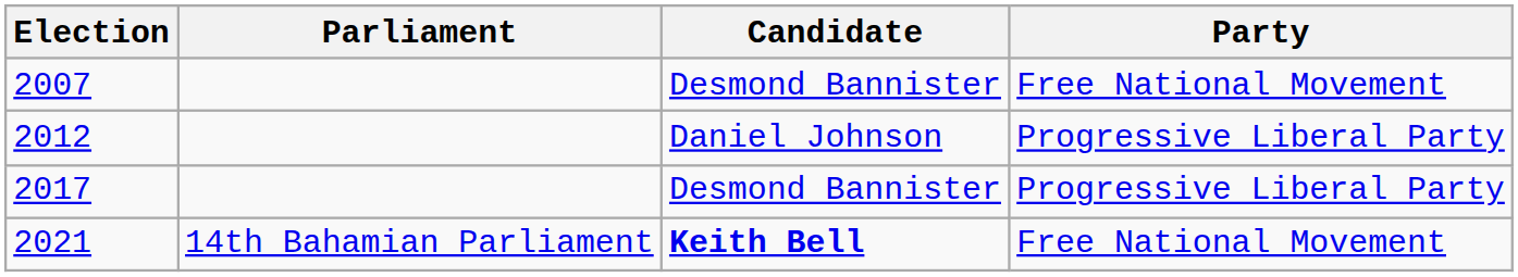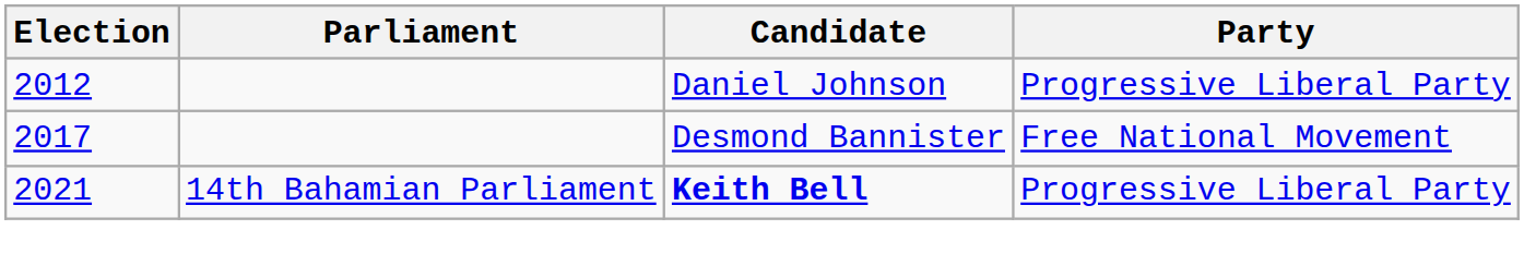 <table class="wikitable">
 <tr>
 <th>Election</th>
 <th>Parliament</th>
 <th>Candidate</th>
 <th>Party</th>
-</tr>
-<tr>
-<td><a href='#'>2007</a></td>
-<td></td>
-<td><a href='#'>Desmond Bannister</a></td>
-<td><a href='#'>Free National Movement</a></td>
 </tr>
 <tr>
 <td><a href='#'>2012</a></td>
 <td></td>
 <td><a href='#'>Daniel Johnson</a></td>
 <td><a href='#'>Progressive Liberal Party</a></td>
 </tr>
 <tr>
 <td><a href='#'>2017</a></td>
 <td></td>
 <td><a href='#'>Desmond Bannister</a></td>
-<td><a href='#'>Progressive Liberal Party</a></td>
+<td><a href='#'>Free National Movement</a></td>
 </tr>
 <tr>
 <td><a href='#'>2021</a></td>
 <td><a href='#'>14th Bahamian Parliament</a></td>
 <td><strong><a href='#'>Keith Bell</a></strong></td>
-<td><a href='#'>Free National Movement</a></td>
+<td><a href='#'>Progressive Liberal Party</a></td>
 </tr>
 </table>
